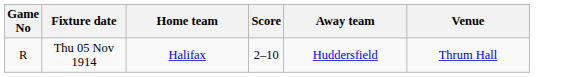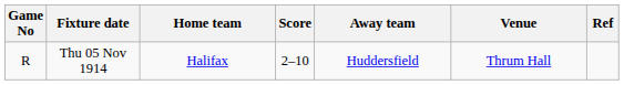 <table class="wikitable" style="text-align:center;">
 <tr>
 <th width=20 abbr="No">Game No</th>
 <th width=100 abbr="Date">Fixture date</th>
 <th width=150 abbr="Home team">Home team</th>
 <th width=20 abbr="Score">Score</th>
 <th width=150 abbr="Away team">Away team</th>
 <th width=150 abbr="Venue">Venue</th>
+<th width=30 abbr="Ref">Ref</th>
 </tr>
 <tr>
 <td>R</td>
 <td>Thu 05 Nov 1914</td>
 <td><a href='#'>Halifax</a></td>
 <td>2–10</td>
 <td><a href='#'>Huddersfield</a></td>
 <td><a href='#'>Thrum Hall</a></td>
+<td></td>
 </tr>
 </table>
